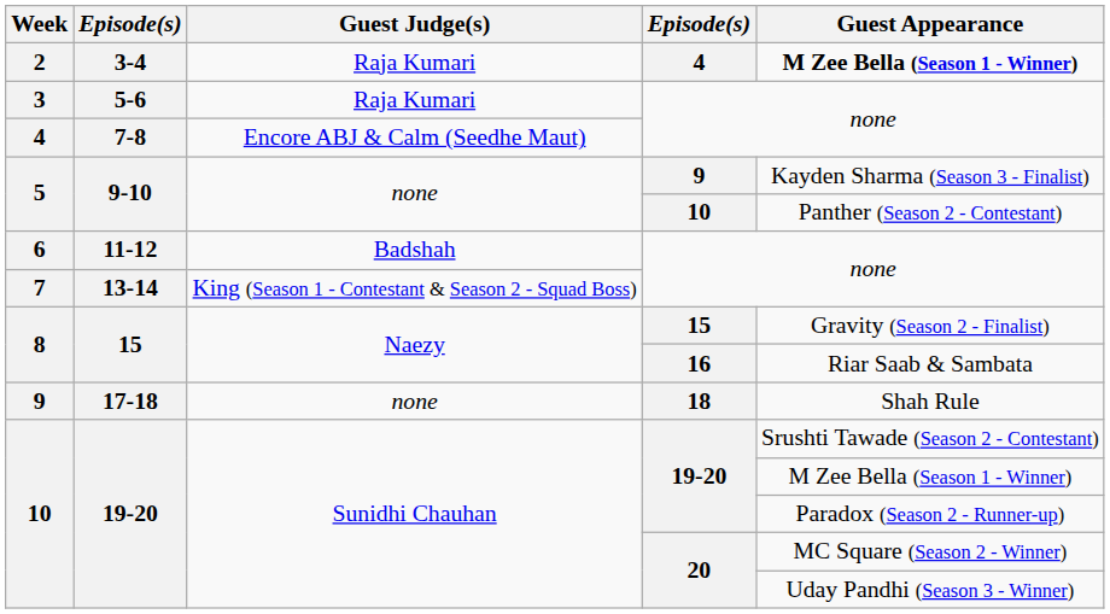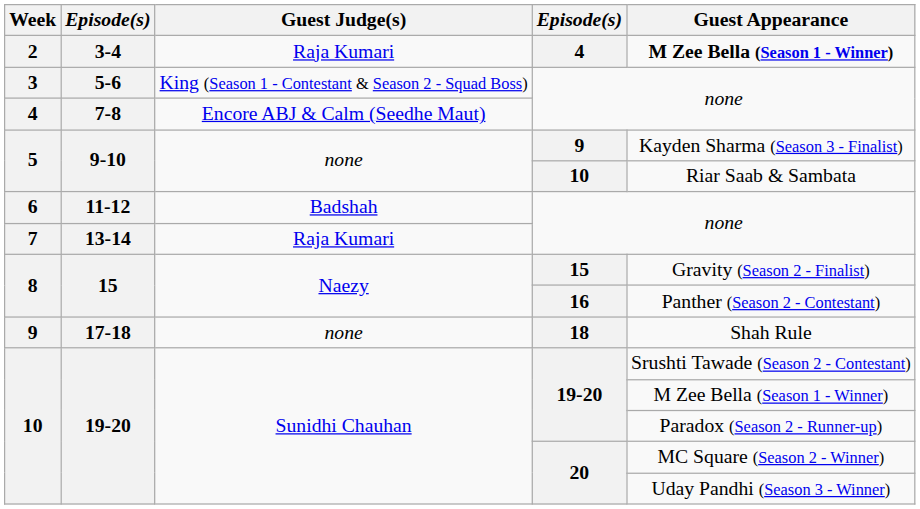 <table class="wikitable" style="text-align:center">
 <tr>
 <th>Week</th>
 <th><em>Episode(s)</em></th>
 <th>Guest Judge(s)</th>
 <th><em>Episode(s)</em></th>
 <th>Guest Appearance</th>
 </tr>
 <tr>
 <th>2</th>
 <th>3-4</th>
 <td><a href='#'>Raja Kumari</a></td>
 <th>4</th>
 <td><strong>M Zee Bella <small>(<a href='#'>Season 1 - Winner</a>)</small></strong></td>
 </tr>
 <tr>
 <th>3</th>
 <th>5-6</th>
-<td><a href='#'>Raja Kumari</a></td>
+<td><a href='#'>King</a> <small>(<a href='#'>Season 1 - Contestant</a> & <a href='#'>Season 2 - Squad Boss</a>)</small></td>
 <td colspan="2" rowspan="2"><em>none</em></td>
 </tr>
 <tr>
 <th>4</th>
 <th>7-8</th>
 <td><a href='#'>Encore ABJ & Calm (Seedhe Maut)</a></td>
 </tr>
 <tr>
 <th rowspan="2">5</th>
 <th rowspan="2">9-10</th>
 <td rowspan="2"><em>none</em></td>
 <th>9</th>
 <td>Kayden Sharma <small>(<a href='#'>Season 3 - Finalist</a>)</small></td>
 </tr>
 <tr>
 <th>10</th>
-<td>Panther <small>(<a href='#'>Season 2 - Contestant</a>)</small></td>
+<td>Riar Saab & Sambata</td>
 </tr>
 <tr>
 <th>6</th>
 <th>11-12</th>
 <td><a href='#'>Badshah</a></td>
 <td colspan="2" rowspan="2"><em>none</em></td>
 </tr>
 <tr>
 <th>7</th>
 <th>13-14</th>
-<td><a href='#'>King</a> <small>(<a href='#'>Season 1 - Contestant</a> & <a href='#'>Season 2 - Squad Boss</a>)</small></td>
+<td><a href='#'>Raja Kumari</a></td>
 </tr>
 <tr>
 <th rowspan="2">8</th>
 <th rowspan="2">15</th>
 <td rowspan="2"><a href='#'>Naezy</a></td>
 <th>15</th>
 <td>Gravity <small>(<a href='#'>Season 2 - Finalist</a>)</small></td>
 </tr>
 <tr>
 <th>16</th>
-<td>Riar Saab & Sambata</td>
+<td>Panther <small>(<a href='#'>Season 2 - Contestant</a>)</small></td>
 </tr>
 <tr>
 <th>9</th>
 <th>17-18</th>
 <td><em>none</em></td>
 <th>18</th>
 <td>Shah Rule</td>
 </tr>
 <tr>
 <th rowspan="5">10</th>
 <th rowspan="5">19-20</th>
 <td rowspan="5"><a href='#'>Sunidhi Chauhan</a></td>
 <th rowspan="3">19-20</th>
 <td>Srushti Tawade <small>(<a href='#'>Season 2 - Contestant</a>)</small></td>
 </tr>
 <tr>
 <td>M Zee Bella <small>(<a href='#'>Season 1 - Winner</a>)</small></td>
 </tr>
 <tr>
 <td>Paradox <small>(<a href='#'>Season 2 - Runner-up</a>)</small></td>
 </tr>
 <tr>
 <th rowspan="2">20</th>
 <td>MC Square <small>(<a href='#'>Season 2 - Winner</a>)</small></td>
 </tr>
 <tr>
 <td>Uday Pandhi <small>(<a href='#'>Season 3 - Winner</a>)</small></td>
 </tr>
 </table>
